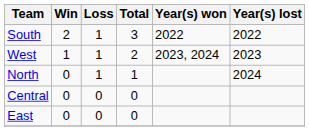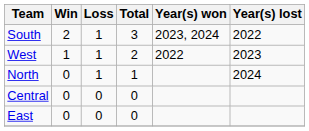 <table class="wikitable sortable" style="text-align:center; font-size:100%">
 <tr>
 <th>Team</th>
 <th>Win</th>
 <th>Loss</th>
 <th>Total</th>
 <th>Year(s) won</th>
 <th>Year(s) lost</th>
 </tr>
 <tr>
 <td style="text-align:left"><a href='#'>South</a></td>
 <td>2</td>
 <td>1</td>
 <td>3</td>
-<td style="text-align:left">2022</td>
+<td style="text-align:left">2023, 2024</td>
 <td style="text-align:left">2022</td>
 </tr>
 <tr>
 <td style="text-align:left"><a href='#'>West</a></td>
 <td>1</td>
 <td>1</td>
 <td>2</td>
-<td style="text-align:left">2023, 2024</td>
+<td style="text-align:left">2022</td>
 <td style="text-align:left">2023</td>
 </tr>
 <tr>
 <td style="text-align:left"><a href='#'>North</a></td>
 <td>0</td>
 <td>1</td>
 <td>1</td>
 <td style="text-align:left"></td>
 <td style="text-align:left">2024</td>
 </tr>
 <tr>
 <td style="text-align:left"><a href='#'>Central</a></td>
 <td>0</td>
 <td>0</td>
 <td>0</td>
 <td style="text-align:left"></td>
 <td style="text-align:left"></td>
 </tr>
 <tr>
 <td style="text-align:left"><a href='#'>East</a></td>
 <td>0</td>
 <td>0</td>
 <td>0</td>
 <td style="text-align:left"></td>
 <td style="text-align:left"></td>
 </tr>
 <tr>
 </tr>
 </table>
